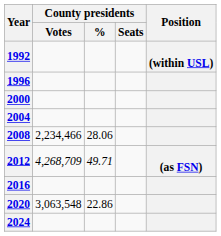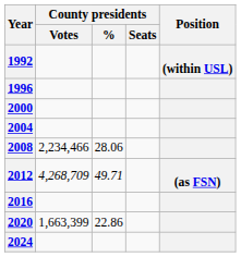 <table class="wikitable" style="text-align: right;">
 <tr>
 <th rowspan="2">Year</th>
 <th colspan="3">County presidents</th>
 <th rowspan="2">Position</th>
 </tr>
 <tr>
 <th>Votes</th>
 <th>%</th>
 <th>Seats</th>
 </tr>
 <tr>
 <th><a href='#'>1992</a></th>
 <td></td>
 <td></td>
 <td></td>
 <th style="text-align: center;"><br>(within <a href='#'>USL</a>)</th>
 </tr>
 <tr>
 <th><a href='#'>1996</a></th>
 <td></td>
 <td></td>
 <td></td>
 <th style="text-align: center;"></th>
 </tr>
 <tr>
 <th><a href='#'>2000</a></th>
 <td></td>
 <td></td>
 <td></td>
 <th style="text-align: center;"></th>
 </tr>
 <tr>
 <th><a href='#'>2004</a></th>
 <td></td>
 <td></td>
 <td></td>
 <th style="text-align: center;"></th>
 </tr>
 <tr>
 <th><a href='#'>2008</a></th>
 <td>2,234,466</td>
 <td>28.06</td>
 <td></td>
 <th style="text-align: center;"></th>
 </tr>
 <tr>
 <th><a href='#'>2012</a></th>
 <td><em>4,268,709</em></td>
 <td><em>49.71</em></td>
 <td></td>
 <th style="text-align: center;"><br>(as <a href='#'>FSN</a>)</th>
 </tr>
 <tr>
 <th><a href='#'>2016</a></th>
 <td></td>
 <td></td>
 <td></td>
 <th style="text-align: center;"></th>
 </tr>
 <tr>
 <th><a href='#'>2020</a></th>
-<td>3,063,548</td>
+<td>1,663,399</td>
 <td>22.86</td>
 <td></td>
 <th style="text-align: center;"></th>
 </tr>
 <tr>
 <th><a href='#'>2024</a></th>
 <td></td>
 <td></td>
 <td></td>
 <th style="text-align: center;"></th>
 </tr>
 </table>
